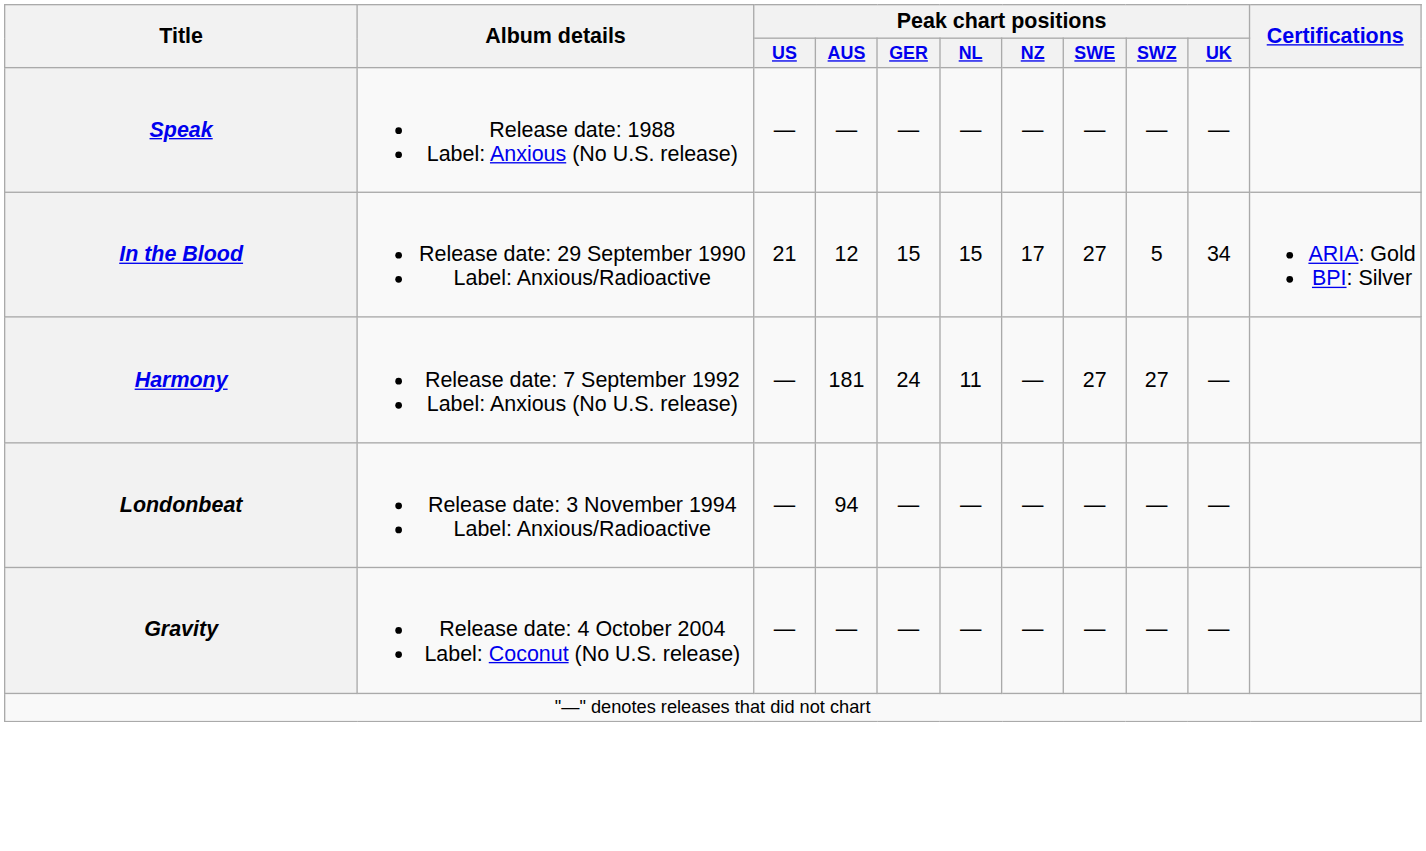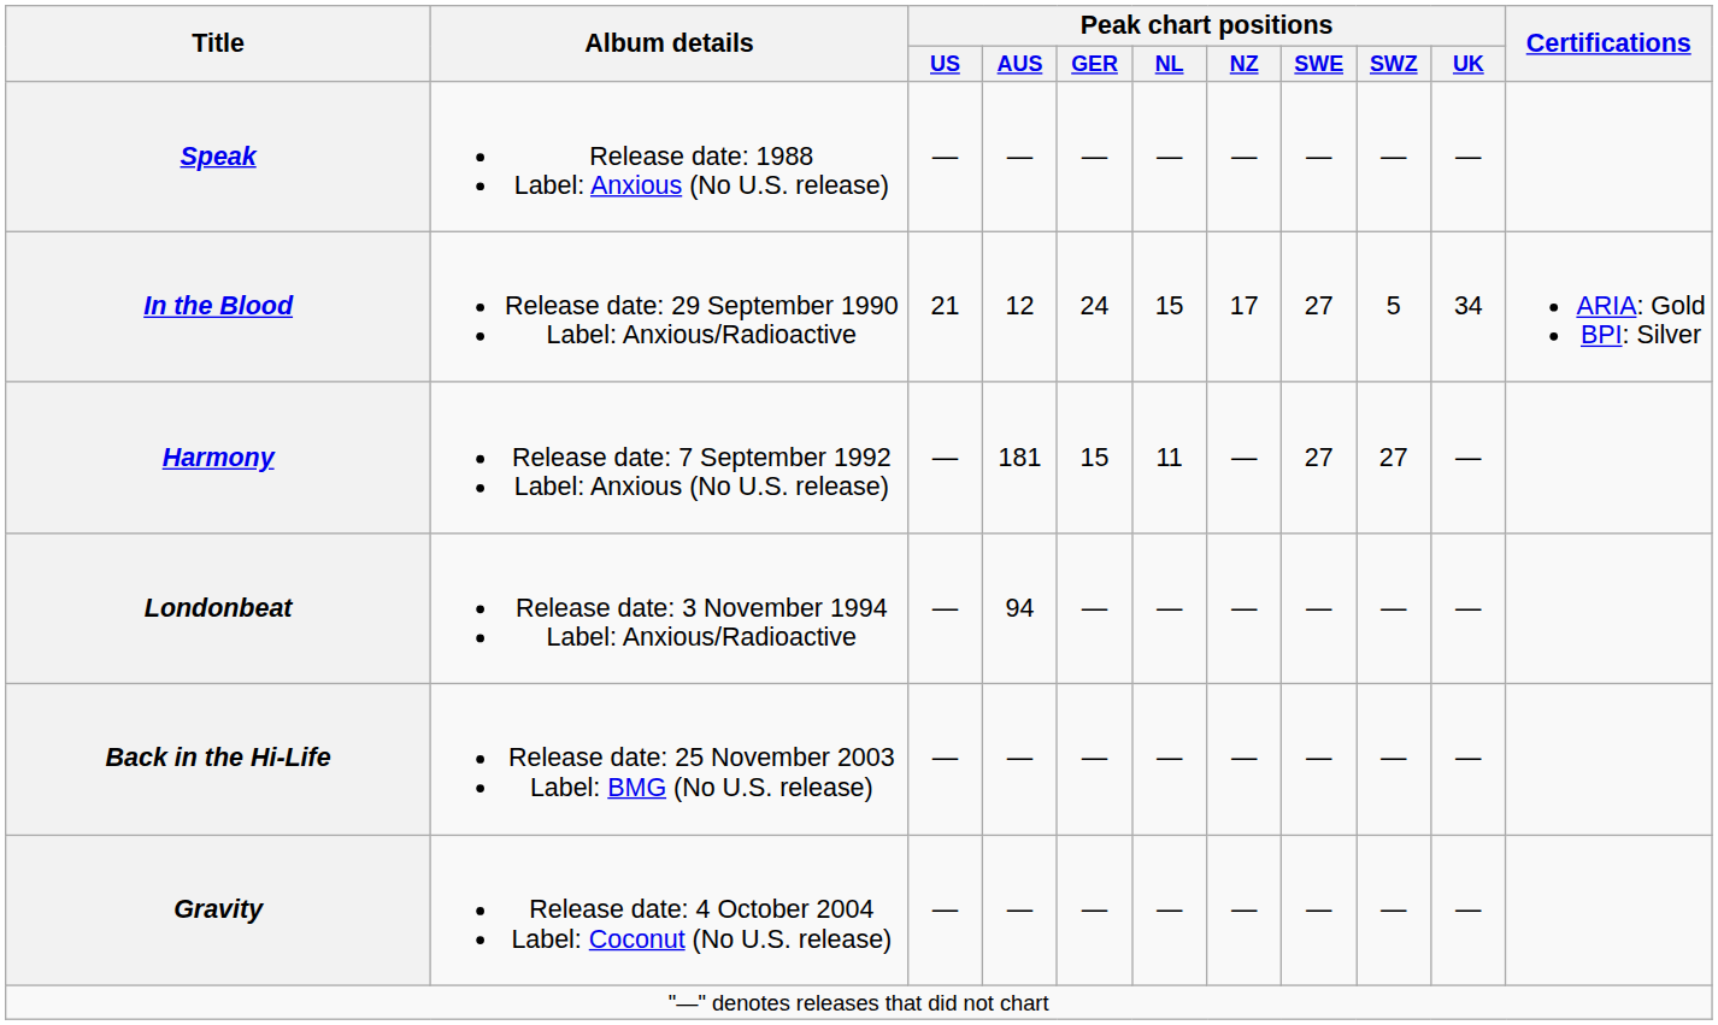 <table class="wikitable plainrowheaders" style="text-align:center;">
 <tr>
 <th rowspan="2" style="width:16em;">Title</th>
 <th rowspan="2" style="width:18em;">Album details</th>
 <th colspan="8">Peak chart positions</th>
 <th rowspan="2"><a href='#'>Certifications</a></th>
 </tr>
 <tr style="font-size:smaller;">
 <th style="width:40px;"><a href='#'>US</a><br></th>
 <th style="width:40px;"><a href='#'>AUS</a><br></th>
 <th style="width:40px;"><a href='#'>GER</a><br></th>
 <th style="width:40px;"><a href='#'>NL</a><br></th>
 <th style="width:40px;"><a href='#'>NZ</a><br></th>
 <th style="width:40px;"><a href='#'>SWE</a><br></th>
 <th style="width:40px;"><a href='#'>SWZ</a><br></th>
 <th style="width:40px;"><a href='#'>UK</a><br></th>
 </tr>
 <tr>
 <th scope="row"><em><a href='#'>Speak</a></em></th>
 <td><br><ul><li>Release date: 1988</li><li>Label: <a href='#'>Anxious</a> (No U.S. release)</li></ul></td>
 <td>—</td>
 <td>—</td>
 <td>—</td>
 <td>—</td>
 <td>—</td>
 <td>—</td>
 <td>—</td>
 <td>—</td>
 <td></td>
 </tr>
 <tr>
 <th scope="row"><em><a href='#'>In the Blood</a></em></th>
 <td><br><ul><li>Release date: 29 September 1990</li><li>Label: Anxious/Radioactive</li></ul></td>
 <td>21</td>
 <td>12</td>
-<td>15</td>
+<td>24</td>
 <td>15</td>
 <td>17</td>
 <td>27</td>
 <td>5</td>
 <td>34</td>
 <td><br><ul><li><a href='#'>ARIA</a>: Gold</li><li><a href='#'>BPI</a>: Silver</li></ul></td>
 </tr>
 <tr>
 <th scope="row"><em><a href='#'>Harmony</a></em></th>
 <td><br><ul><li>Release date: 7 September 1992</li><li>Label: Anxious (No U.S. release)</li></ul></td>
 <td>—</td>
 <td>181</td>
-<td>24</td>
+<td>15</td>
 <td>11</td>
 <td>—</td>
 <td>27</td>
 <td>27</td>
 <td>—</td>
 <td></td>
 </tr>
 <tr>
 <th scope="row"><em>Londonbeat</em></th>
 <td><br><ul><li>Release date: 3 November 1994</li><li>Label: Anxious/Radioactive</li></ul></td>
 <td>—</td>
 <td>94</td>
+<td>—</td>
+<td>—</td>
+<td>—</td>
+<td>—</td>
+<td>—</td>
+<td>—</td>
+<td></td>
+</tr>
+<tr>
+<th scope="row"><em>Back in the Hi-Life</em></th>
+<td><br><ul><li>Release date: 25 November 2003</li><li>Label: <a href='#'>BMG</a> (No U.S. release)</li></ul></td>
+<td>—</td>
+<td>—</td>
 <td>—</td>
 <td>—</td>
 <td>—</td>
 <td>—</td>
 <td>—</td>
 <td>—</td>
 <td></td>
 </tr>
 <tr>
 <th scope="row"><em>Gravity</em></th>
 <td><br><ul><li>Release date: 4 October 2004</li><li>Label: <a href='#'>Coconut</a> (No U.S. release)</li></ul></td>
 <td>—</td>
 <td>—</td>
 <td>—</td>
 <td>—</td>
 <td>—</td>
 <td>—</td>
 <td>—</td>
 <td>—</td>
 <td></td>
 </tr>
 <tr>
 <td colspan="11" style="font-size:85%">"—" denotes releases that did not chart</td>
 </tr>
 </table>
